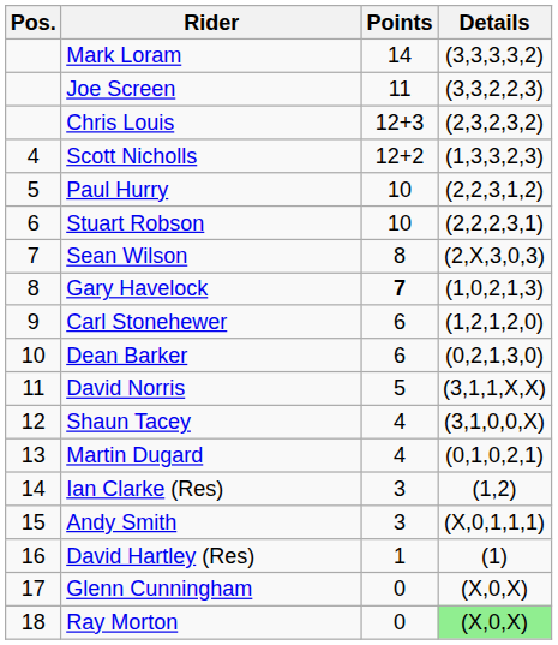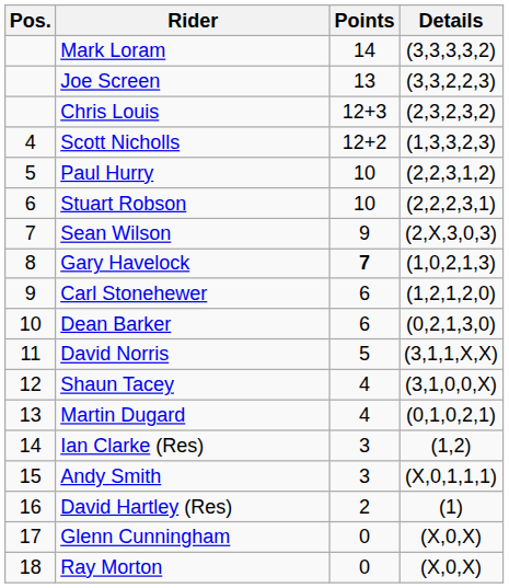 <table class=wikitable style="font-size:93%;">
 <tr>
 <th width=25px>Pos.</th>
 <th width=200px>Rider</th>
 <th width=40px>Points</th>
 <th width=70px>Details</th>
 </tr>
 <tr align=center>
 <td></td>
 <td align=left><a href='#'>Mark Loram</a></td>
 <td>14</td>
 <td>(3,3,3,3,2)</td>
 </tr>
 <tr align=center>
 <td></td>
 <td align=left><a href='#'>Joe Screen</a></td>
-<td>11</td>
+<td>13</td>
 <td>(3,3,2,2,3)</td>
 </tr>
 <tr align=center>
 <td></td>
 <td align=left><a href='#'>Chris Louis</a></td>
 <td>12+3</td>
 <td>(2,3,2,3,2)</td>
 </tr>
 <tr align=center>
 <td>4</td>
 <td align=left><a href='#'>Scott Nicholls</a></td>
 <td>12+2</td>
 <td>(1,3,3,2,3)</td>
 </tr>
 <tr align=center>
 <td>5</td>
 <td align=left><a href='#'>Paul Hurry</a></td>
 <td>10</td>
 <td>(2,2,3,1,2)</td>
 </tr>
 <tr align=center>
 <td>6</td>
 <td align=left><a href='#'>Stuart Robson</a></td>
 <td>10</td>
 <td>(2,2,2,3,1)</td>
 </tr>
 <tr align=center>
 <td>7</td>
 <td align=left><a href='#'>Sean Wilson</a></td>
-<td>8</td>
+<td>9</td>
 <td>(2,X,3,0,3)</td>
 </tr>
 <tr align=center>
 <td>8</td>
 <td align=left><a href='#'>Gary Havelock</a></td>
 <td><strong>7</strong></td>
 <td>(1,0,2,1,3)</td>
 </tr>
 <tr align=center>
 <td>9</td>
 <td align=left><a href='#'>Carl Stonehewer</a></td>
 <td>6</td>
 <td>(1,2,1,2,0)</td>
 </tr>
 <tr align=center>
 <td>10</td>
 <td align=left><a href='#'>Dean Barker</a></td>
 <td>6</td>
 <td>(0,2,1,3,0)</td>
 </tr>
 <tr align=center>
 <td>11</td>
 <td align=left><a href='#'>David Norris</a></td>
 <td>5</td>
 <td>(3,1,1,X,X)</td>
 </tr>
 <tr align=center>
 <td>12</td>
 <td align=left><a href='#'>Shaun Tacey</a></td>
 <td>4</td>
 <td>(3,1,0,0,X)</td>
 </tr>
 <tr align=center>
 <td>13</td>
 <td align=left><a href='#'>Martin Dugard</a></td>
 <td>4</td>
 <td>(0,1,0,2,1)</td>
 </tr>
 <tr align=center>
 <td>14</td>
 <td align=left><a href='#'>Ian Clarke</a> (Res)</td>
 <td>3</td>
 <td>(1,2)</td>
 </tr>
 <tr align=center>
 <td>15</td>
 <td align=left><a href='#'>Andy Smith</a></td>
 <td>3</td>
 <td>(X,0,1,1,1)</td>
 </tr>
 <tr align=center>
 <td>16</td>
 <td align=left><a href='#'>David Hartley</a> (Res)</td>
-<td>1</td>
+<td>2</td>
 <td>(1)</td>
 </tr>
 <tr align=center>
 <td>17</td>
 <td align=left><a href='#'>Glenn Cunningham</a></td>
 <td>0</td>
 <td>(X,0,X)</td>
 </tr>
 <tr align=center>
 <td>18</td>
 <td align=left><a href='#'>Ray Morton</a></td>
 <td>0</td>
-<td style="background: lightgreen;">(X,0,X)</td>
+<td>(X,0,X)</td>
 </tr>
 </table>
